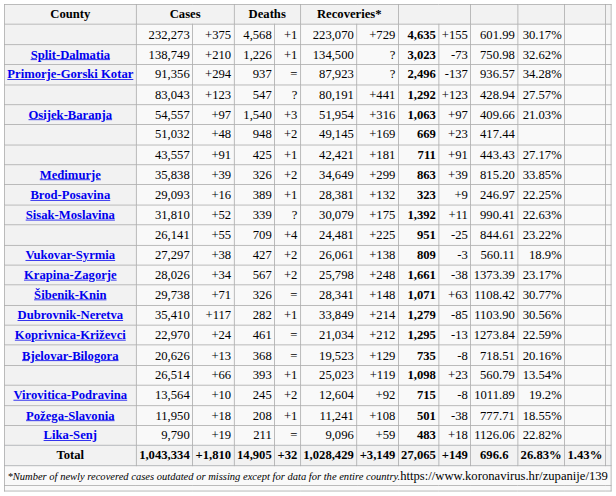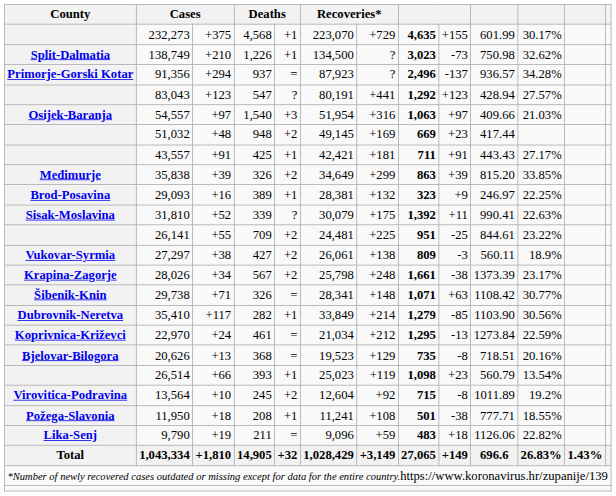 <table class="wikitable plainrowheaders sortable" style="text-align:center;">
 <tr>
 <th scope="col">County</th>
 <th colspan="2" scope="col">Cases</th>
 <th scope="col" colspan="2">Deaths</th>
 <th colspan="2" scope="col">Recoveries*</th>
 <th colspan="2" scope="col"></th>
 <th scope="col"></th>
 <th scope="col"></th>
 <th scope="col"></th>
 <th scope="col"></th>
 </tr>
 <tr>
 <th scope="row" align="left"><strong></strong></th>
 <td align="right">232,273</td>
 <td align="right">+375</td>
 <td align="right">4,568</td>
 <td align="right">+1</td>
 <td align="right">223,070</td>
 <td align="right">+729</td>
 <td align="right"><strong>4,635</strong></td>
 <td align="right">+155</td>
 <td align="right">601.99</td>
 <td align="right">30.17%</td>
 <td align="right"></td>
 <td align="center"></td>
 </tr>
 <tr>
 <th scope="row" align="left"><strong> <a href='#'>Split-Dalmatia</a></strong></th>
 <td align="right">138,749</td>
 <td align="right">+210</td>
 <td align="right">1,226</td>
 <td align="right">+1</td>
 <td align="right">134,500</td>
 <td align="right">?</td>
 <td align="right"><strong>3,023</strong></td>
 <td align="right">-73</td>
 <td align="right">750.98</td>
 <td align="right">32.62%</td>
 <td align="right"></td>
 <td align="center"></td>
 </tr>
 <tr>
 <th scope="row" align="left"><strong> <a href='#'>Primorje-Gorski Kotar</a></strong></th>
 <td align="right">91,356</td>
 <td align="right">+294</td>
 <td align="right">937</td>
 <td align="right">=</td>
 <td align="right">87,923</td>
 <td align="right">?</td>
 <td align="right"><strong>2,496</strong></td>
 <td align="right">-137</td>
 <td align="right">936.57</td>
 <td align="right">34.28%</td>
 <td align="right"></td>
 <td align="center"></td>
 </tr>
 <tr>
 <th scope="row" align="left"><strong></strong></th>
 <td align="right">83,043</td>
 <td align="right">+123</td>
 <td align="right">547</td>
 <td align="right">?</td>
 <td align="right">80,191</td>
 <td align="right">+441</td>
 <td align="right"><strong>1,292</strong></td>
 <td align="right">+123</td>
 <td align="right">428.94</td>
 <td align="right">27.57%</td>
 <td align="right"></td>
 <td align="center"></td>
 </tr>
 <tr>
 <th scope="row" align="left"><strong> <a href='#'>Osijek-Baranja</a></strong></th>
 <td align="right">54,557</td>
 <td align="right">+97</td>
 <td align="right">1,540</td>
 <td align="right">+3</td>
 <td align="right">51,954</td>
 <td align="right">+316</td>
 <td align="right"><strong>1,063</strong></td>
 <td align="right">+97</td>
 <td align="right">409.66</td>
 <td align="right">21.03%</td>
 <td align="right"></td>
 <td align="center"></td>
 </tr>
 <tr>
 <th scope="row" align="left"><strong></strong></th>
 <td align="right">51,032</td>
 <td align="right">+48</td>
 <td align="right">948</td>
 <td align="right">+2</td>
 <td align="right">49,145</td>
 <td align="right">+169</td>
 <td align="right"><strong>669</strong></td>
 <td align="right">+23</td>
 <td align="right">417.44</td>
 <td align="right"></td>
 <td align="right"></td>
 <td align="center"></td>
 </tr>
 <tr>
 <th scope="row" align="left"><strong></strong></th>
 <td align="right">43,557</td>
 <td align="right">+91</td>
 <td align="right">425</td>
 <td align="right">+1</td>
 <td align="right">42,421</td>
 <td align="right">+181</td>
 <td align="right"><strong>711</strong></td>
 <td align="right">+91</td>
 <td align="right">443.43</td>
 <td align="right">27.17%</td>
 <td align="right"></td>
 <td align="center"></td>
 </tr>
 <tr>
 <th scope="row" align="left"><strong> <a href='#'>Međimurje</a></strong></th>
 <td align="right">35,838</td>
 <td align="right">+39</td>
 <td align="right">326</td>
 <td align="right">+2</td>
 <td align="right">34,649</td>
 <td align="right">+299</td>
 <td align="right"><strong>863</strong></td>
 <td align="right">+39</td>
 <td align="right">815.20</td>
 <td align="right">33.85%</td>
 <td align="right"></td>
 <td align="center"></td>
 </tr>
 <tr>
 <th scope="row" align="left"><strong> <a href='#'>Brod-Posavina</a></strong></th>
 <td align="right">29,093</td>
 <td align="right">+16</td>
 <td align="right">389</td>
 <td align="right">+1</td>
 <td align="right">28,381</td>
 <td align="right">+132</td>
 <td align="right"><strong>323</strong></td>
 <td align="right">+9</td>
 <td align="right">246.97</td>
 <td align="right">22.25%</td>
 <td align="right"></td>
 <td align="center"></td>
 </tr>
 <tr>
 <th scope="row" align="left"><strong> <a href='#'>Sisak-Moslavina</a></strong></th>
 <td align="right">31,810</td>
 <td align="right">+52</td>
 <td align="right">339</td>
 <td align="right">?</td>
 <td align="right">30,079</td>
 <td align="right">+175</td>
 <td align="right"><strong>1,392</strong></td>
 <td align="right">+11</td>
 <td align="right">990.41</td>
 <td align="right">22.63%</td>
 <td align="right"></td>
 <td align="center"></td>
 </tr>
 <tr>
 <th scope="row" align="left"><strong></strong></th>
 <td align="right">26,141</td>
 <td align="right">+55</td>
 <td align="right">709</td>
-<td align="right">+4</td>
+<td align="right">+2</td>
 <td align="right">24,481</td>
 <td align="right">+225</td>
 <td align="right"><strong>951</strong></td>
 <td align="right">-25</td>
 <td align="right">844.61</td>
 <td align="right">23.22%</td>
 <td align="right"></td>
 <td align="center"></td>
 </tr>
 <tr>
 <th scope="row" align="left"><strong> <a href='#'>Vukovar-Syrmia</a></strong></th>
 <td align="right">27,297</td>
 <td align="right">+38</td>
 <td align="right">427</td>
 <td align="right">+2</td>
 <td align="right">26,061</td>
 <td align="right">+138</td>
 <td align="right"><strong>809</strong></td>
 <td align="right">-3</td>
 <td align="right">560.11</td>
 <td align="right">18.9%</td>
 <td align="right"></td>
 <td align="center"></td>
 </tr>
 <tr>
 <th scope="row" align="left"><strong> <a href='#'>Krapina-Zagorje</a></strong></th>
 <td align="right">28,026</td>
 <td align="right">+34</td>
 <td align="right">567</td>
 <td align="right">+2</td>
 <td align="right">25,798</td>
 <td align="right">+248</td>
 <td align="right"><strong>1,661</strong></td>
 <td align="right">-38</td>
 <td align="right">1373.39</td>
 <td align="right">23.17%</td>
 <td align="right"></td>
 <td align="center"></td>
 </tr>
 <tr>
 <th scope="row" align="left"><strong> <a href='#'>Šibenik-Knin</a></strong></th>
 <td align="right">29,738</td>
 <td align="right">+71</td>
 <td align="right">326</td>
 <td align="right">=</td>
 <td align="right">28,341</td>
 <td align="right">+148</td>
 <td align="right"><strong>1,071</strong></td>
 <td align="right">+63</td>
 <td align="right">1108.42</td>
 <td align="right">30.77%</td>
 <td align="right"></td>
 <td align="center"></td>
 </tr>
 <tr>
 <th scope="row" align="left"><strong> <a href='#'>Dubrovnik-Neretva</a></strong></th>
 <td align="right">35,410</td>
 <td align="right">+117</td>
 <td align="right">282</td>
 <td align="right">+1</td>
 <td align="right">33,849</td>
 <td align="right">+214</td>
 <td align="right"><strong>1,279</strong></td>
 <td align="right">-85</td>
 <td align="right">1103.90</td>
 <td align="right">30.56%</td>
 <td align="right"></td>
 <td align="center"></td>
 </tr>
 <tr>
 <th scope="row" align="left"><strong> <a href='#'>Koprivnica-Križevci</a></strong></th>
 <td align="right">22,970</td>
 <td align="right">+24</td>
 <td align="right">461</td>
 <td align="right">=</td>
 <td align="right">21,034</td>
 <td align="right">+212</td>
 <td align="right"><strong>1,295</strong></td>
 <td align="right">-13</td>
 <td align="right">1273.84</td>
 <td align="right">22.59%</td>
 <td align="right"></td>
 <td align="center"></td>
 </tr>
 <tr>
 <th scope="row" align="left"><strong> <a href='#'>Bjelovar-Bilogora</a></strong></th>
 <td align="right">20,626</td>
 <td align="right">+13</td>
 <td align="right">368</td>
 <td align="right">=</td>
 <td align="right">19,523</td>
 <td align="right">+129</td>
 <td align="right"><strong>735</strong></td>
 <td align="right">-8</td>
 <td align="right">718.51</td>
 <td align="right">20.16%</td>
 <td align="right"></td>
 <td align="center"></td>
 </tr>
 <tr>
 <th scope="row" align="left"><strong></strong></th>
 <td align="right">26,514</td>
 <td align="right">+66</td>
 <td align="right">393</td>
 <td align="right">+1</td>
 <td align="right">25,023</td>
 <td align="right">+119</td>
 <td align="right"><strong>1,098</strong></td>
 <td align="right">+23</td>
 <td align="right">560.79</td>
 <td align="right">13.54%</td>
 <td align="right"></td>
 <td align="center"></td>
 </tr>
 <tr>
 <th scope="row" align="left"><strong> <a href='#'>Virovitica-Podravina</a></strong></th>
 <td align="right">13,564</td>
 <td align="right">+10</td>
 <td align="right">245</td>
 <td align="right">+2</td>
 <td align="right">12,604</td>
 <td align="right">+92</td>
 <td align="right"><strong>715</strong></td>
 <td align="right">-8</td>
 <td align="right">1011.89</td>
 <td align="right">19.2%</td>
 <td align="right"></td>
 <td align="center"></td>
 </tr>
 <tr>
 <th scope="row" align="left"><strong> <a href='#'>Požega-Slavonia</a></strong></th>
 <td align="right">11,950</td>
 <td align="right">+18</td>
 <td align="right">208</td>
 <td align="right">+1</td>
 <td align="right">11,241</td>
 <td align="right">+108</td>
 <td align="right"><strong>501</strong></td>
 <td align="right">-38</td>
 <td align="right">777.71</td>
 <td align="right">18.55%</td>
 <td align="right"></td>
 <td align="center"></td>
 </tr>
 <tr>
 <th scope="row" align="left"><strong> <a href='#'>Lika-Senj</a></strong></th>
 <td align="right">9,790</td>
 <td align="right">+19</td>
 <td align="right">211</td>
 <td align="right">=</td>
 <td align="right">9,096</td>
 <td align="right">+59</td>
 <td align="right"><strong>483</strong></td>
 <td align="right">+18</td>
 <td align="right">1126.06</td>
 <td align="right">22.82%</td>
 <td align="right"></td>
 <td align="center"></td>
 </tr>
 <tr style="background: #D0E6FF;">
 <th scope="row" class="unsortable" align="right"><strong>Total</strong></th>
 <th align="right">1,043,334</th>
 <th align="right">+1,810</th>
 <th align="right">14,905</th>
 <th align="right">+32</th>
 <th align="right">1,028,429</th>
 <th align="right">+3,149</th>
 <th align="right">27,065</th>
 <th align="right">+149</th>
 <th align="right">696.6</th>
 <th align="right">26.83%</th>
 <th align="right">1.43%</th>
 <th align="center"></th>
 </tr>
 <tr class="sortbottom">
 <td colspan="13"><small><em>*Number of newly recovered cases outdated or missing except for data for the entire country.</em></small>https://www.koronavirus.hr/zupanije/139</td>
 </tr>
 <tr style="text-align:left;" class="sortbottom">
 <td colspan="13" style="width:1px;"></td>
 </tr>
 </table>
